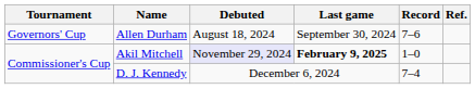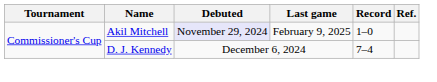 <table class="wikitable">
 <tr>
 <th>Tournament</th>
 <th>Name</th>
 <th>Debuted</th>
 <th>Last game</th>
 <th>Record</th>
 <th>Ref.</th>
 </tr>
 <tr>
-<td><a href='#'>Governors' Cup</a></td>
-<td><a href='#'>Allen Durham</a></td>
-<td>August 18, 2024 </td>
-<td>September 30, 2024 </td>
-<td>7–6</td>
-<td></td>
-</tr>
-<tr>
 <td rowspan=2><a href='#'>Commissioner's Cup</a></td>
 <td><a href='#'>Akil Mitchell</a></td>
 <td style="background: lavender;">November 29, 2024 </td>
-<td><strong>February 9, 2025 </strong></td>
+<td>February 9, 2025 </td>
 <td>1–0</td>
 <td></td>
 </tr>
 <tr>
 <td><a href='#'>D. J. Kennedy</a></td>
 <td colspan=2 align=center>December 6, 2024 </td>
 <td>7–4</td>
 <td></td>
 </tr>
 </table>
